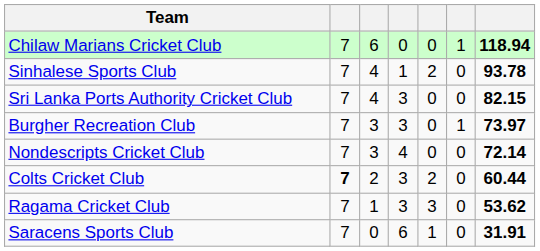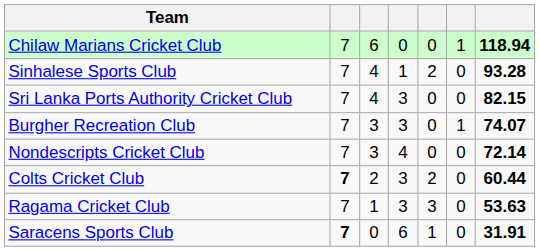 <table class="wikitable" style="text-align:center">
 <tr>
 <th style="width:300px">Team</th>
 <th width="20"></th>
 <th width="20"></th>
 <th width="20"></th>
 <th width="20"></th>
 <th width="20"></th>
 <th width="20"></th>
 </tr>
 <tr style="background:#cfc">
 <td style="text-align:left"><a href='#'>Chilaw Marians Cricket Club</a></td>
 <td>7</td>
 <td>6</td>
 <td>0</td>
 <td>0</td>
 <td>1</td>
 <td><strong>118.94</strong></td>
 </tr>
 <tr>
 <td style="text-align:left"><a href='#'>Sinhalese Sports Club</a></td>
 <td>7</td>
 <td>4</td>
 <td>1</td>
 <td>2</td>
 <td>0</td>
-<td><strong>93.78</strong></td>
+<td><strong>93.28</strong></td>
 </tr>
 <tr>
 <td style="text-align:left"><a href='#'>Sri Lanka Ports Authority Cricket Club</a></td>
 <td>7</td>
 <td>4</td>
 <td>3</td>
 <td>0</td>
 <td>0</td>
 <td><strong>82.15</strong></td>
 </tr>
 <tr>
 <td style="text-align:left"><a href='#'>Burgher Recreation Club</a></td>
 <td>7</td>
 <td>3</td>
 <td>3</td>
 <td>0</td>
 <td>1</td>
-<td><strong>73.97</strong></td>
+<td><strong>74.07</strong></td>
 </tr>
 <tr>
 <td style="text-align:left"><a href='#'>Nondescripts Cricket Club</a></td>
 <td>7</td>
 <td>3</td>
 <td>4</td>
 <td>0</td>
 <td>0</td>
 <td><strong>72.14</strong></td>
 </tr>
 <tr>
 <td style="text-align:left"><a href='#'>Colts Cricket Club</a></td>
 <td><strong>7</strong></td>
 <td>2</td>
 <td>3</td>
 <td>2</td>
 <td>0</td>
 <td><strong>60.44</strong></td>
 </tr>
 <tr>
 <td style="text-align:left"><a href='#'>Ragama Cricket Club</a></td>
 <td>7</td>
 <td>1</td>
 <td>3</td>
 <td>3</td>
 <td>0</td>
-<td><strong>53.62</strong></td>
+<td><strong>53.63</strong></td>
 </tr>
 <tr>
 <td style="text-align:left"><a href='#'>Saracens Sports Club</a></td>
-<td>7</td>
+<td><strong>7</strong></td>
 <td>0</td>
 <td>6</td>
 <td>1</td>
 <td>0</td>
 <td><strong>31.91</strong></td>
 </tr>
 </table>
